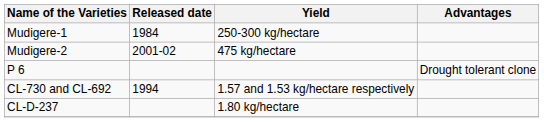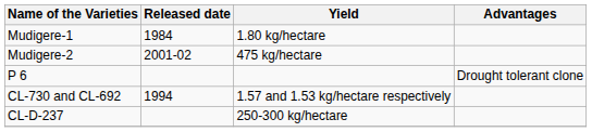 <table class="wikitable">
 <tr>
 <th>Name of the Varieties</th>
 <th>Released date</th>
 <th>Yield</th>
 <th>Advantages</th>
 </tr>
 <tr>
 <td>Mudigere-1</td>
 <td>1984</td>
-<td>250-300 kg/hectare</td>
+<td>1.80 kg/hectare</td>
 <td></td>
 </tr>
 <tr>
 <td>Mudigere-2</td>
 <td>2001-02</td>
 <td>475 kg/hectare</td>
 <td></td>
 </tr>
 <tr>
 <td>P 6</td>
 <td></td>
 <td></td>
 <td>Drought tolerant clone</td>
 </tr>
 <tr>
 <td>CL-730 and CL-692</td>
 <td>1994</td>
 <td>1.57 and 1.53 kg/hectare respectively</td>
 <td></td>
 </tr>
 <tr>
 <td>CL-D-237</td>
 <td></td>
-<td>1.80 kg/hectare</td>
+<td>250-300 kg/hectare</td>
 <td></td>
 </tr>
 <tr>
 </tr>
 </table>
